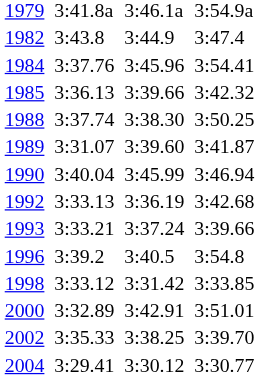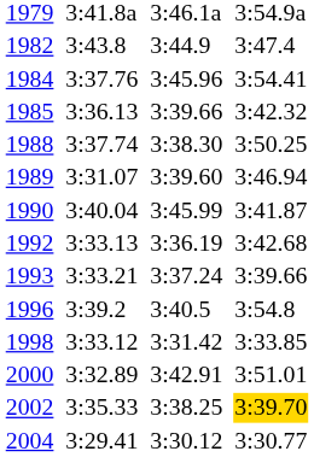 <table>
 <tr valign="top">
 <td><a href='#'>1979</a><br></td>
 <td></td>
 <td>3:41.8a</td>
 <td></td>
 <td>3:46.1a</td>
 <td></td>
 <td>3:54.9a</td>
 </tr>
 <tr valign="top">
 <td><a href='#'>1982</a><br></td>
 <td></td>
 <td>3:43.8</td>
 <td></td>
 <td>3:44.9</td>
 <td></td>
 <td>3:47.4</td>
 </tr>
 <tr valign="top">
 <td><a href='#'>1984</a><br></td>
 <td></td>
 <td>3:37.76</td>
 <td></td>
 <td>3:45.96</td>
 <td></td>
 <td>3:54.41</td>
 </tr>
 <tr valign="top">
 <td><a href='#'>1985</a><br></td>
 <td></td>
 <td>3:36.13</td>
 <td></td>
 <td>3:39.66</td>
 <td></td>
 <td>3:42.32</td>
 </tr>
 <tr valign="top">
 <td><a href='#'>1988</a><br></td>
 <td></td>
 <td>3:37.74</td>
 <td></td>
 <td>3:38.30</td>
 <td></td>
 <td>3:50.25</td>
 </tr>
 <tr valign="top">
 <td><a href='#'>1989</a><br></td>
 <td></td>
 <td>3:31.07</td>
 <td></td>
 <td>3:39.60</td>
 <td></td>
-<td>3:41.87</td>
+<td>3:46.94</td>
 </tr>
 <tr valign="top">
 <td><a href='#'>1990</a><br></td>
 <td></td>
 <td>3:40.04</td>
 <td></td>
 <td>3:45.99</td>
 <td></td>
-<td>3:46.94</td>
+<td>3:41.87</td>
 </tr>
 <tr valign="top">
 <td><a href='#'>1992</a><br></td>
 <td></td>
 <td>3:33.13</td>
 <td></td>
 <td>3:36.19</td>
 <td></td>
 <td>3:42.68</td>
 </tr>
 <tr valign="top">
 <td><a href='#'>1993</a><br></td>
 <td></td>
 <td>3:33.21</td>
 <td></td>
 <td>3:37.24</td>
 <td></td>
 <td>3:39.66</td>
 </tr>
 <tr valign="top">
 <td><a href='#'>1996</a><br></td>
 <td></td>
 <td>3:39.2</td>
 <td></td>
 <td>3:40.5</td>
 <td></td>
 <td>3:54.8</td>
 </tr>
 <tr valign="top">
 <td><a href='#'>1998</a><br></td>
 <td></td>
 <td>3:33.12</td>
 <td></td>
 <td>3:31.42</td>
 <td></td>
 <td>3:33.85</td>
 </tr>
 <tr valign="top">
 <td><a href='#'>2000</a><br></td>
 <td></td>
 <td>3:32.89</td>
 <td></td>
 <td>3:42.91</td>
 <td></td>
 <td>3:51.01</td>
 </tr>
 <tr valign="top">
 <td><a href='#'>2002</a><br></td>
 <td></td>
 <td>3:35.33</td>
 <td></td>
 <td>3:38.25</td>
 <td></td>
-<td>3:39.70</td>
+<td style="background: gold;">3:39.70</td>
 </tr>
 <tr valign="top">
 <td><a href='#'>2004</a><br></td>
 <td></td>
 <td>3:29.41</td>
 <td></td>
 <td>3:30.12</td>
 <td></td>
 <td>3:30.77</td>
 </tr>
 </table>
